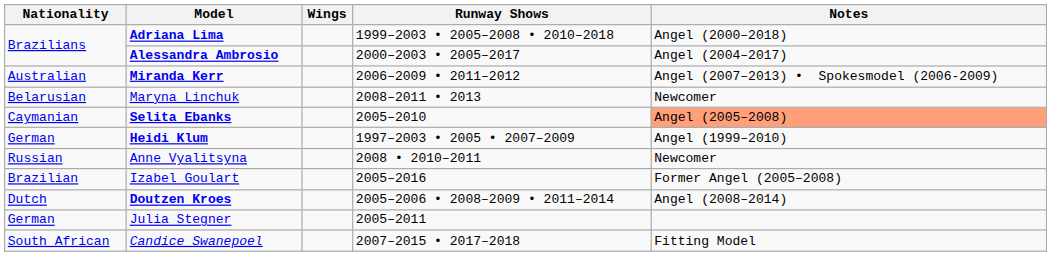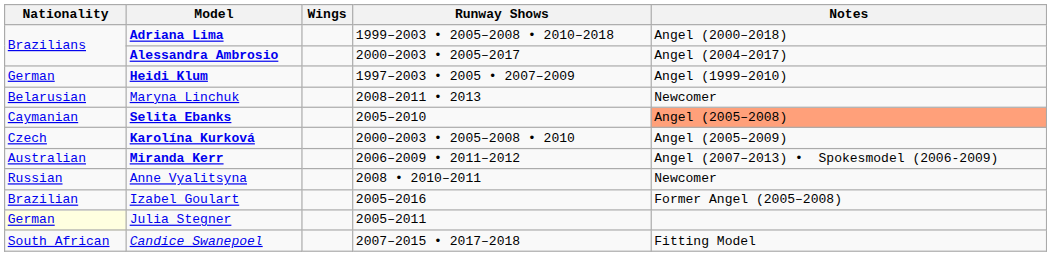 <table class="wikitable" style="font-size:85%; width:100%;">
 <tr>
 <th style="text-align:center;">Nationality<br></th>
 <th style="text-align:center;">Model<br></th>
 <th style="text-align:center;">Wings<br></th>
 <th style="text-align:center;">Runway Shows<br></th>
 <th style="text-align:center;">Notes</th>
 </tr>
 <tr>
 <td rowspan="2"> <a href='#'>Brazilians</a></td>
 <td><strong><a href='#'>Adriana Lima</a></strong></td>
 <td></td>
 <td>1999–2003 • 2005–2008 • 2010–2018</td>
 <td> Angel (2000–2018)</td>
 </tr>
 <tr>
 <td><strong><a href='#'>Alessandra Ambrosio</a></strong></td>
 <td align="center"></td>
 <td>2000–2003 • 2005–2017</td>
 <td> Angel (2004–2017)</td>
 </tr>
 <tr>
-<td> <a href='#'>Australian</a></td>
-<td><strong><a href='#'>Miranda Kerr</a></strong></td>
+<td> <a href='#'>German</a></td>
+<td><strong><a href='#'>Heidi Klum</a></strong></td>
 <td></td>
-<td>2006–2009 • 2011–2012</td>
-<td> Angel (2007–2013) •  Spokesmodel (2006-2009)</td>
+<td>1997–2003 • 2005 • 2007–2009</td>
+<td> Angel (1999–2010)</td>
 </tr>
 <tr>
 <td> <a href='#'>Belarusian</a></td>
 <td><a href='#'>Maryna Linchuk</a></td>
 <td></td>
 <td>2008–2011 • 2013</td>
 <td>Newcomer</td>
 </tr>
 <tr>
 <td> <a href='#'>Caymanian</a></td>
 <td><strong><a href='#'>Selita Ebanks</a></strong></td>
 <td align="center"></td>
 <td>2005–2010</td>
 <td style="background: lightsalmon;"> Angel (2005–2008)</td>
 </tr>
 <tr>
-<td> <a href='#'>German</a></td>
-<td><strong><a href='#'>Heidi Klum</a></strong></td>
+<td> <a href='#'>Czech</a></td>
+<td><strong><a href='#'>Karolína Kurková</a></strong></td>
 <td></td>
-<td>1997–2003 • 2005 • 2007–2009</td>
-<td> Angel (1999–2010)</td>
+<td>2000–2003 • 2005–2008 • 2010</td>
+<td> Angel (2005–2009)</td>
+</tr>
+<tr>
+<td> <a href='#'>Australian</a></td>
+<td><strong><a href='#'>Miranda Kerr</a></strong></td>
+<td></td>
+<td>2006–2009 • 2011–2012</td>
+<td> Angel (2007–2013) •  Spokesmodel (2006-2009)</td>
 </tr>
 <tr>
 <td> <a href='#'>Russian</a></td>
 <td><a href='#'>Anne Vyalitsyna</a></td>
 <td></td>
 <td>2008 • 2010–2011</td>
 <td>Newcomer</td>
 </tr>
 <tr>
 <td> <a href='#'>Brazilian</a></td>
 <td><a href='#'>Izabel Goulart</a></td>
 <td align="center"></td>
 <td>2005–2016</td>
 <td>Former  Angel (2005–2008)</td>
 </tr>
 <tr>
-<td> <a href='#'>Dutch</a></td>
-<td><strong><a href='#'>Doutzen Kroes</a></strong></td>
-<td></td>
-<td>2005–2006 • 2008–2009 • 2011–2014</td>
-<td> Angel (2008–2014)</td>
-</tr>
-<tr>
-<td> <a href='#'>German</a></td>
+<td style="background: lightyellow;"> <a href='#'>German</a></td>
 <td><a href='#'>Julia Stegner</a></td>
 <td></td>
 <td>2005–2011</td>
 <td></td>
 </tr>
 <tr>
 <td> <a href='#'>South African</a></td>
 <td><em><a href='#'>Candice Swanepoel</a></em></td>
 <td></td>
 <td>2007–2015 • 2017–2018</td>
 <td>Fitting Model</td>
 </tr>
 </table>
